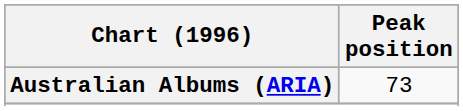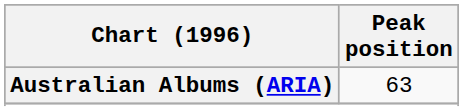 <table class="wikitable sortable plainrowheaders" style="text-align:center">
 <tr>
 <th scope="col">Chart (1996)</th>
 <th scope="col">Peak<br>position</th>
 </tr>
 <tr>
 <th scope="row">Australian Albums (<a href='#'>ARIA</a>)</th>
-<td>73</td>
+<td>63</td>
 </tr>
 <tr>
 </tr>
 <tr>
 </tr>
 <tr>
 </tr>
 <tr>
 </tr>
 <tr>
 </tr>
 <tr>
 </tr>
 <tr>
 </tr>
 <tr>
 </tr>
 </table>
